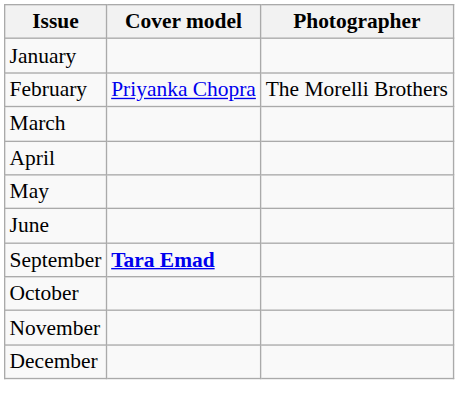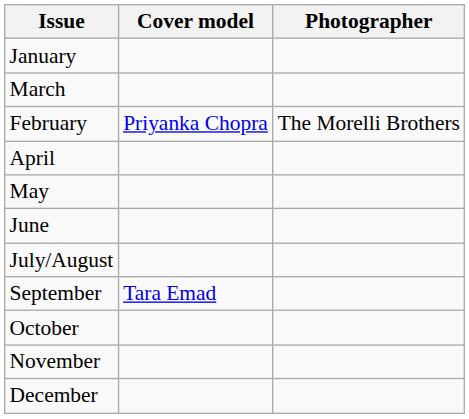 <table class="sortable wikitable">
 <tr>
 <th>Issue</th>
 <th>Cover model</th>
 <th>Photographer</th>
 </tr>
 <tr>
 <td>January</td>
 <td></td>
 <td></td>
 </tr>
 <tr>
+<td>March</td>
+<td></td>
+<td></td>
+</tr>
+<tr>
 <td>February</td>
 <td><a href='#'>Priyanka Chopra</a></td>
 <td>The Morelli Brothers</td>
-</tr>
-<tr>
-<td>March</td>
-<td></td>
-<td></td>
 </tr>
 <tr>
 <td>April</td>
 <td></td>
 <td></td>
 </tr>
 <tr>
 <td>May</td>
 <td></td>
 <td></td>
 </tr>
 <tr>
 <td>June</td>
 <td></td>
 <td></td>
 </tr>
 <tr>
+<td>July/August</td>
+<td></td>
+<td></td>
+</tr>
+<tr>
 <td>September</td>
-<td><strong><a href='#'>Tara Emad</a></strong></td>
+<td><a href='#'>Tara Emad</a></td>
 <td></td>
 </tr>
 <tr>
 <td>October</td>
 <td></td>
 <td></td>
 </tr>
 <tr>
 <td>November</td>
 <td></td>
 <td></td>
 </tr>
 <tr>
 <td>December</td>
 <td></td>
 <td></td>
 </tr>
 </table>
